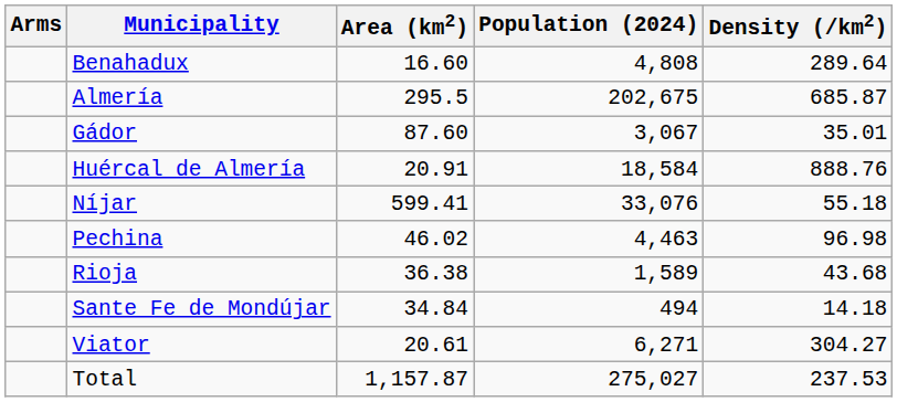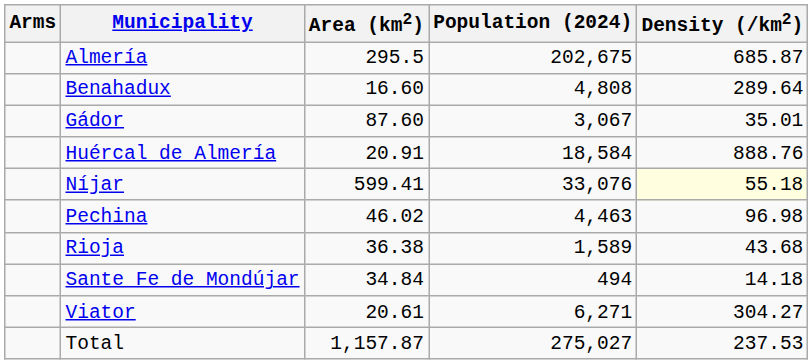 <table class="wikitable sortable">
 <tr>
 <th>Arms</th>
 <th><a href='#'>Municipality</a></th>
 <th>Area (km<sup>2</sup>)</th>
 <th>Population (2024)</th>
 <th>Density (/km<sup>2</sup>)</th>
 </tr>
 <tr>
 <td></td>
+<td><a href='#'>Almería</a></td>
+<td align="right">295.5</td>
+<td align="right">202,675</td>
+<td align="right">685.87</td>
+</tr>
+<tr>
+<td></td>
 <td><a href='#'>Benahadux</a></td>
 <td align="right">16.60</td>
 <td align="right">4,808</td>
 <td align="right">289.64</td>
-</tr>
-<tr>
-<td></td>
-<td><a href='#'>Almería</a></td>
-<td align="right">295.5</td>
-<td align="right">202,675</td>
-<td align="right">685.87</td>
 </tr>
 <tr>
 <td></td>
 <td><a href='#'>Gádor</a></td>
 <td align="right">87.60</td>
 <td align="right">3,067</td>
 <td align="right">35.01</td>
 </tr>
 <tr>
 <td></td>
 <td><a href='#'>Huércal de Almería</a></td>
 <td align="right">20.91</td>
 <td align="right">18,584</td>
 <td align="right">888.76</td>
 </tr>
 <tr>
 <td></td>
 <td><a href='#'>Níjar</a></td>
 <td align="right">599.41</td>
 <td align="right">33,076</td>
-<td align="right">55.18</td>
+<td align="right" style="background: lightyellow;">55.18</td>
 </tr>
 <tr>
 <td></td>
 <td><a href='#'>Pechina</a></td>
 <td align="right">46.02</td>
 <td align="right">4,463</td>
 <td align="right">96.98</td>
 </tr>
 <tr>
 <td></td>
 <td><a href='#'>Rioja</a></td>
 <td align="right">36.38</td>
 <td align="right">1,589</td>
 <td align="right">43.68</td>
 </tr>
 <tr>
 <td></td>
 <td><a href='#'>Sante Fe de Mondújar</a></td>
 <td align="right">34.84</td>
 <td align="right">494</td>
 <td align="right">14.18</td>
 </tr>
 <tr>
 <td></td>
 <td><a href='#'>Viator</a></td>
 <td align="right">20.61</td>
 <td align="right">6,271</td>
 <td align="right">304.27</td>
 </tr>
 <tr>
 <td></td>
 <td>Total</td>
 <td align="right">1,157.87</td>
 <td align="right">275,027</td>
 <td align="right">237.53</td>
 </tr>
 </table>
